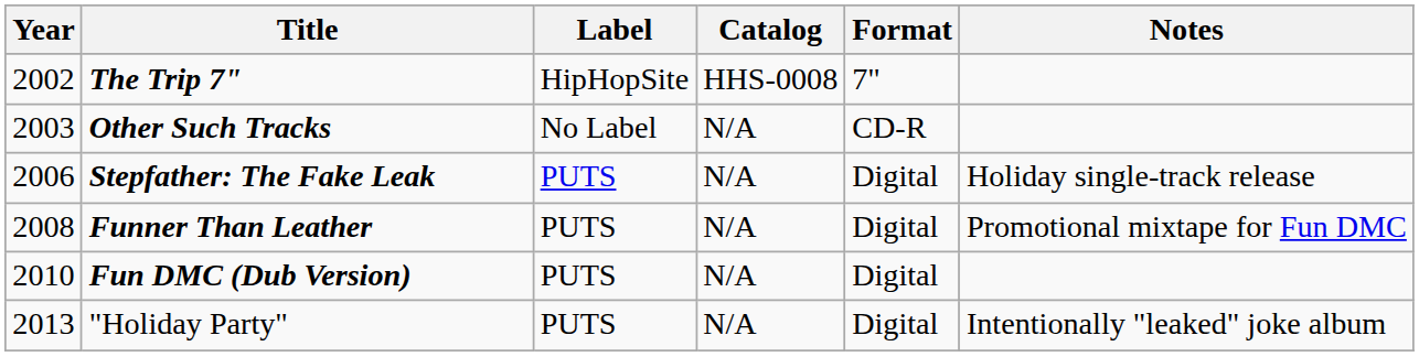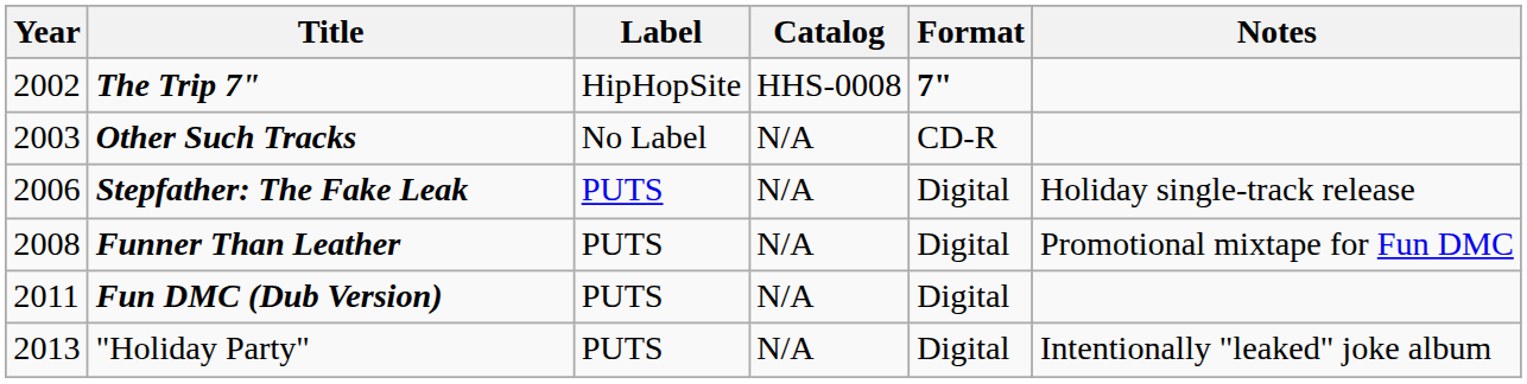 <table class="wikitable">
 <tr>
 <th>Year</th>
 <th width="225">Title</th>
 <th>Label</th>
 <th>Catalog</th>
 <th>Format</th>
 <th>Notes</th>
 </tr>
 <tr>
 <td>2002</td>
 <td><strong><em>The Trip 7"</em></strong></td>
 <td>HipHopSite</td>
 <td>HHS-0008</td>
-<td>7"</td>
+<td><strong>7"</strong></td>
 <td></td>
 </tr>
 <tr>
 <td>2003</td>
 <td><strong><em>Other Such Tracks</em></strong></td>
 <td>No Label</td>
 <td>N/A</td>
 <td>CD-R</td>
 <td></td>
 </tr>
 <tr>
 <td>2006</td>
 <td><strong><em>Stepfather: The Fake Leak</em></strong></td>
 <td><a href='#'>PUTS</a></td>
 <td>N/A</td>
 <td>Digital</td>
 <td>Holiday single-track release</td>
 </tr>
 <tr>
 <td>2008</td>
 <td><strong><em>Funner Than Leather</em></strong></td>
 <td>PUTS</td>
 <td>N/A</td>
 <td>Digital</td>
 <td>Promotional mixtape for <a href='#'>Fun DMC</a></td>
 </tr>
 <tr>
-<td>2010</td>
+<td>2011</td>
 <td><strong><em>Fun DMC (Dub Version)</em></strong></td>
 <td>PUTS</td>
 <td>N/A</td>
 <td>Digital</td>
 <td></td>
 </tr>
 <tr>
 <td>2013</td>
 <td>"Holiday Party"</td>
 <td>PUTS</td>
 <td>N/A</td>
 <td>Digital</td>
 <td>Intentionally "leaked" joke album</td>
 </tr>
 </table>
